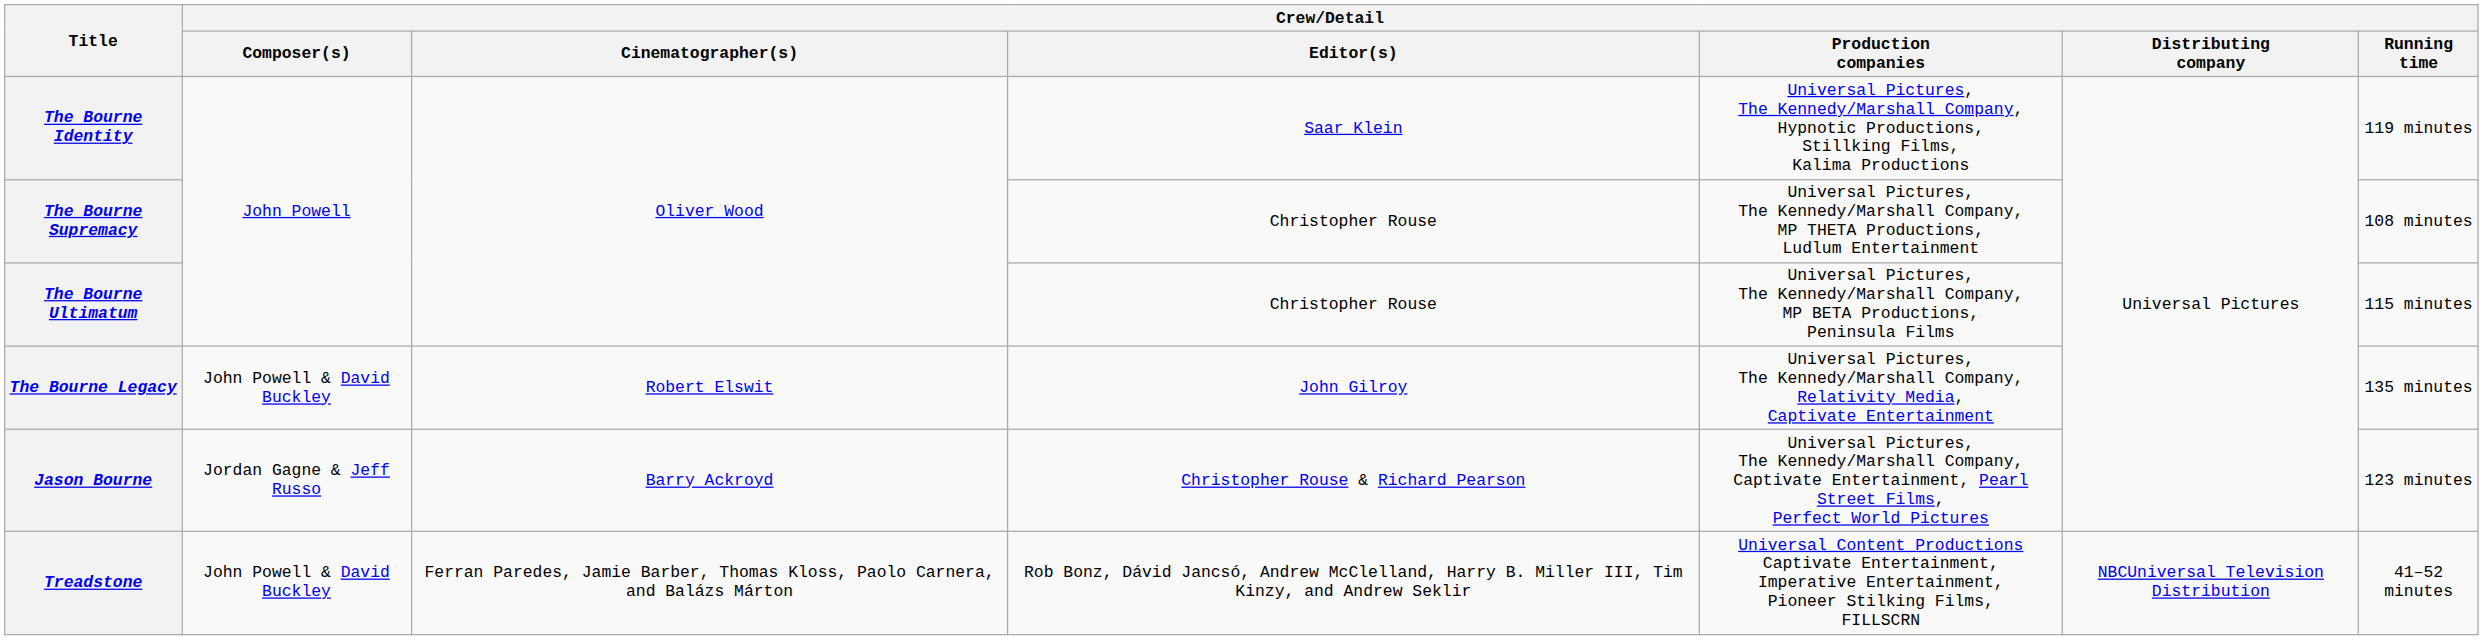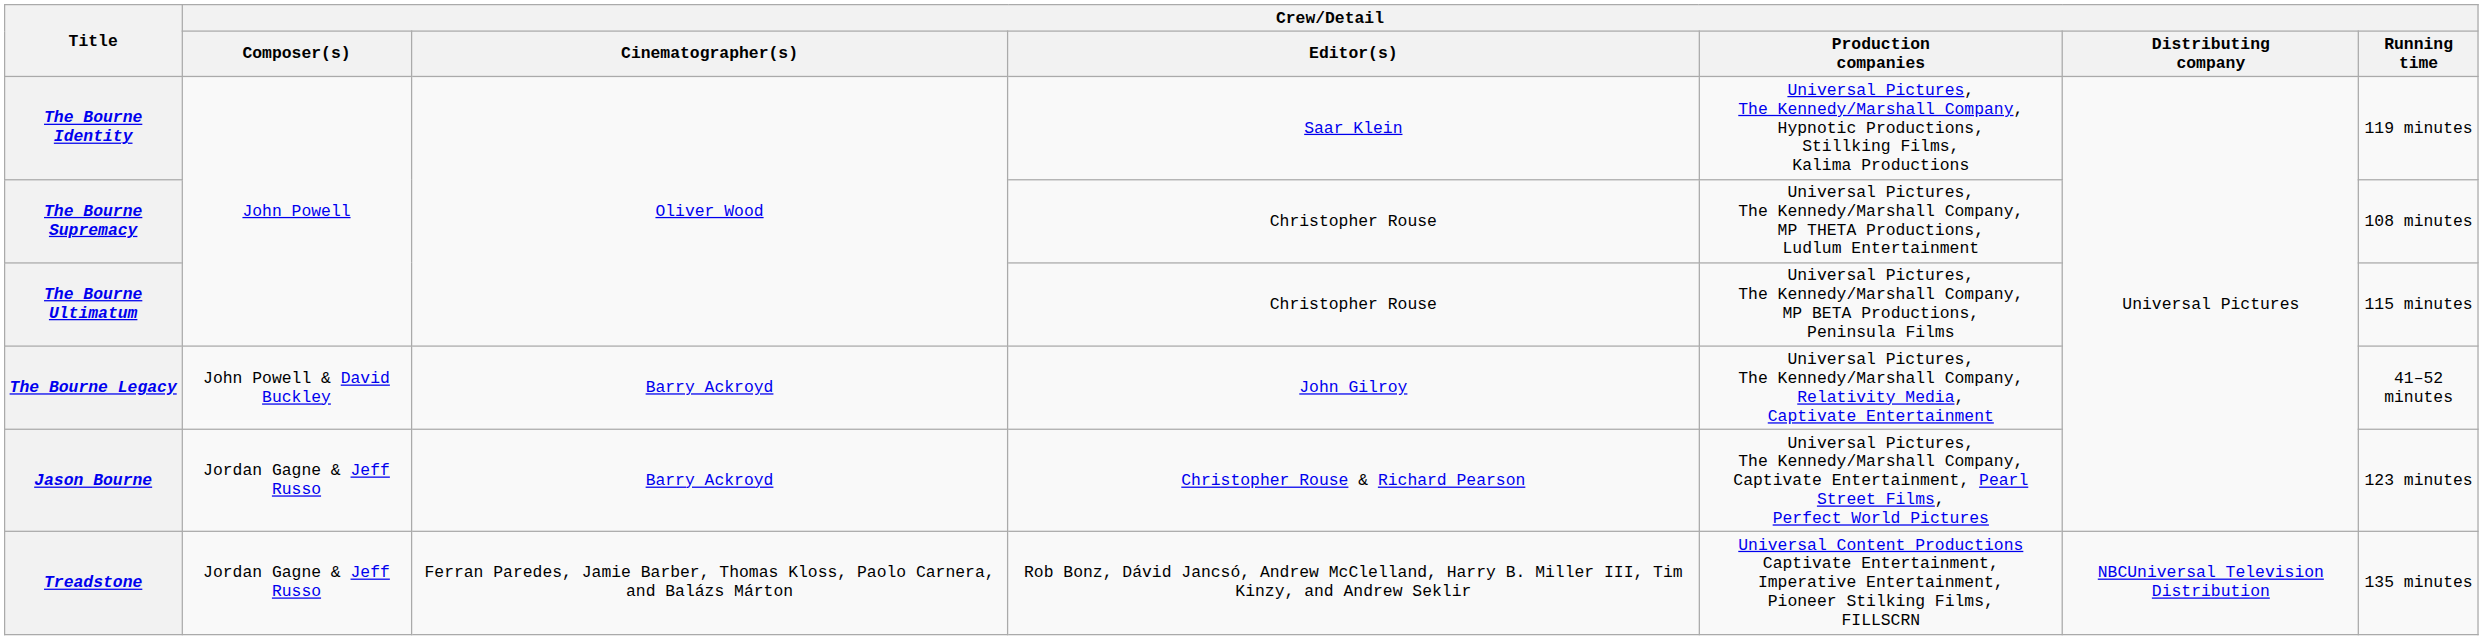 <table class="wikitable sortable" style="text-align:center; width:99%;">
 <tr>
 <th rowspan="2">Title</th>
 <th colspan="7">Crew/Detail</th>
 </tr>
 <tr>
 <th style="text-align:center;">Composer(s)</th>
 <th style="text-align:center;">Cinematographer(s)</th>
 <th style="text-align:center;">Editor(s)</th>
 <th style="text-align:center;">Production<br>companies</th>
 <th style="text-align:center;">Distributing<br>company</th>
 <th style="text-align:center;">Running time</th>
 </tr>
 <tr>
 <th><em><a href='#'>The Bourne Identity</a></em></th>
 <td rowspan="3"><a href='#'>John Powell</a></td>
 <td rowspan="3"><a href='#'>Oliver Wood</a></td>
 <td><a href='#'>Saar Klein</a></td>
 <td><a href='#'>Universal Pictures</a>, <br><a href='#'>The Kennedy/Marshall Company</a>, <br>Hypnotic Productions, <br>Stillking Films, <br>Kalima Productions</td>
 <td rowspan="5">Universal Pictures</td>
 <td>119 minutes</td>
 </tr>
 <tr>
 <th><em><a href='#'>The Bourne Supremacy</a></em></th>
 <td>Christopher Rouse</td>
 <td>Universal Pictures, <br>The Kennedy/Marshall Company, <br>MP THETA Productions, <br>Ludlum Entertainment</td>
 <td>108 minutes</td>
 </tr>
 <tr>
 <th><em><a href='#'>The Bourne Ultimatum</a></em></th>
 <td>Christopher Rouse</td>
 <td>Universal Pictures, <br>The Kennedy/Marshall Company, <br>MP BETA Productions, <br>Peninsula Films</td>
 <td>115 minutes</td>
 </tr>
 <tr>
 <th><em><a href='#'>The Bourne Legacy</a></em></th>
 <td>John Powell & <a href='#'>David Buckley</a></td>
-<td><a href='#'>Robert Elswit</a></td>
+<td><a href='#'>Barry Ackroyd</a></td>
 <td><a href='#'>John Gilroy</a></td>
 <td>Universal Pictures, <br>The Kennedy/Marshall Company, <br><a href='#'>Relativity Media</a>, <br><a href='#'>Captivate Entertainment</a></td>
-<td>135 minutes</td>
+<td>41–52 minutes</td>
 </tr>
 <tr>
 <th><em><a href='#'>Jason Bourne</a></em></th>
 <td>Jordan Gagne & <a href='#'>Jeff Russo</a></td>
 <td><a href='#'>Barry Ackroyd</a></td>
 <td><a href='#'>Christopher Rouse</a> & <a href='#'>Richard Pearson</a></td>
 <td>Universal Pictures, <br>The Kennedy/Marshall Company, <br>Captivate Entertainment, <a href='#'>Pearl Street Films</a>, <br><a href='#'>Perfect World Pictures</a></td>
 <td>123 minutes</td>
 </tr>
 <tr>
 <th><em><a href='#'>Treadstone</a></em></th>
-<td>John Powell & <a href='#'>David Buckley</a></td>
+<td>Jordan Gagne & <a href='#'>Jeff Russo</a></td>
 <td>Ferran Paredes, Jamie Barber, Thomas Kloss, Paolo Carnera, and Balázs Márton</td>
 <td>Rob Bonz, Dávid Jancsó, Andrew McClelland, Harry B. Miller III, Tim Kinzy, and Andrew Seklir</td>
 <td><a href='#'>Universal Content Productions</a> <br>Captivate Entertainment, <br>Imperative Entertainment, <br>Pioneer Stilking Films, <br>FILLSCRN</td>
 <td><a href='#'>NBCUniversal Television Distribution</a></td>
-<td>41–52 minutes</td>
+<td>135 minutes</td>
 </tr>
 </table>
